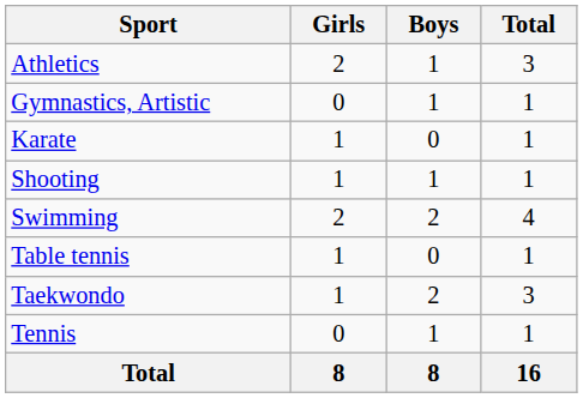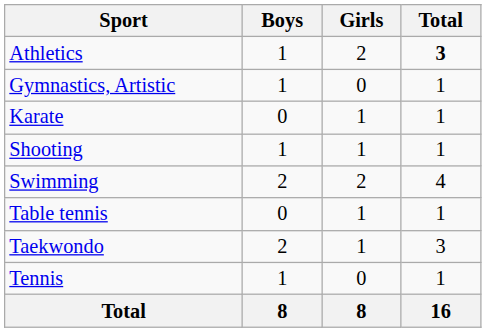 <table class="wikitable sortable" style="text-align:center;">
 <tr>
 <th width=180>Sport</th>
+<th width=55>Boys</th>
 <th width=55>Girls</th>
-<th width=55>Boys</th>
 <th width=55>Total</th>
 </tr>
 <tr>
 <td align=left><a href='#'>Athletics</a></td>
+<td>1</td>
 <td>2</td>
-<td>1</td>
-<td>3</td>
+<td><strong>3</strong></td>
 </tr>
 <tr>
 <td align=left><a href='#'>Gymnastics, Artistic</a></td>
+<td>1</td>
 <td>0</td>
-<td>1</td>
 <td>1</td>
 </tr>
 <tr>
 <td align=left><a href='#'>Karate</a></td>
+<td>0</td>
 <td>1</td>
-<td>0</td>
 <td>1</td>
 </tr>
 <tr>
 <td align=left><a href='#'>Shooting</a></td>
 <td>1</td>
 <td>1</td>
 <td>1</td>
 </tr>
 <tr>
 <td align=left><a href='#'>Swimming</a></td>
 <td>2</td>
 <td>2</td>
 <td>4</td>
 </tr>
 <tr>
 <td align=left><a href='#'>Table tennis</a></td>
+<td>0</td>
 <td>1</td>
-<td>0</td>
 <td>1</td>
 </tr>
 <tr>
 <td align=left><a href='#'>Taekwondo</a></td>
+<td>2</td>
 <td>1</td>
-<td>2</td>
 <td>3</td>
 </tr>
 <tr>
 <td align=left><a href='#'>Tennis</a></td>
+<td>1</td>
 <td>0</td>
-<td>1</td>
 <td>1</td>
 </tr>
 <tr class="sortbottom">
 <th>Total</th>
 <th>8</th>
 <th>8</th>
 <th>16</th>
 </tr>
 </table>
